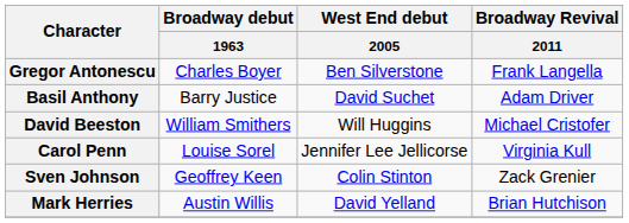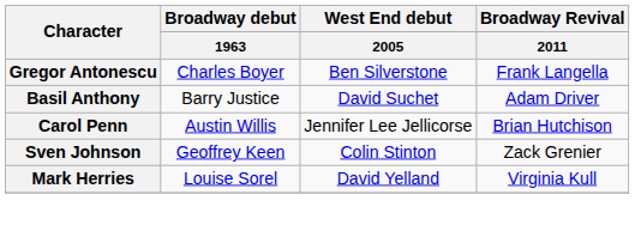 <table class="wikitable">
 <tr>
 <th rowspan="2">Character</th>
 <th>Broadway debut</th>
 <th>West End debut</th>
 <th>Broadway Revival</th>
 </tr>
 <tr>
 <th><small>1963</small></th>
 <th><small>2005</small></th>
 <th><small>2011</small></th>
 </tr>
 <tr>
 <th>Gregor Antonescu</th>
 <td align="center" ,><a href='#'>Charles Boyer</a></td>
 <td align="center"><a href='#'>Ben Silverstone</a></td>
 <td align="center"><a href='#'>Frank Langella</a></td>
 </tr>
 <tr>
 <th>Basil Anthony</th>
 <td align="center">Barry Justice</td>
 <td align="center"><a href='#'>David Suchet</a></td>
 <td align="center"><a href='#'>Adam Driver</a></td>
 </tr>
 <tr>
-<th>David Beeston</th>
-<td align="center"><a href='#'>William Smithers</a></td>
-<td align="center">Will Huggins</td>
-<td align="center"><a href='#'>Michael Cristofer</a></td>
-</tr>
-<tr>
 <th>Carol Penn</th>
-<td align="center"><a href='#'>Louise Sorel</a></td>
+<td align="center"><a href='#'>Austin Willis</a></td>
 <td align="center">Jennifer Lee Jellicorse</td>
-<td align="center"><a href='#'>Virginia Kull</a></td>
+<td align="center"><a href='#'>Brian Hutchison</a></td>
 </tr>
 <tr>
 <th>Sven Johnson</th>
 <td align="center"><a href='#'>Geoffrey Keen</a></td>
 <td align="center"><a href='#'>Colin Stinton</a></td>
 <td align="center">Zack Grenier</td>
 </tr>
 <tr>
 <th>Mark Herries</th>
-<td align="center"><a href='#'>Austin Willis</a></td>
+<td align="center"><a href='#'>Louise Sorel</a></td>
 <td align="center"><a href='#'>David Yelland</a></td>
-<td align="center"><a href='#'>Brian Hutchison</a></td>
+<td align="center"><a href='#'>Virginia Kull</a></td>
 </tr>
 <tr>
 </tr>
 </table>
